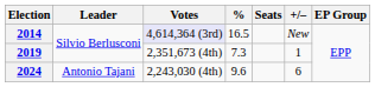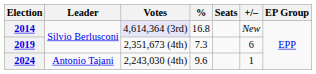 <table class="wikitable" style="text-align:center">
 <tr>
 <th>Election</th>
 <th>Leader</th>
 <th>Votes</th>
 <th>%</th>
 <th>Seats</th>
 <th>+/–</th>
 <th>EP Group</th>
 </tr>
 <tr>
 <th><a href='#'>2014</a></th>
 <td rowspan="2"><a href='#'>Silvio Berlusconi</a></td>
 <td style="background: lavender;">4,614,364 (3rd)</td>
-<td>16.5</td>
+<td>16.8</td>
 <td></td>
 <td><em>New</em></td>
 <td rowspan="3"><a href='#'>EPP</a></td>
 </tr>
 <tr>
 <th><a href='#'>2019</a></th>
 <td>2,351,673 (4th)</td>
 <td>7.3</td>
 <td></td>
-<td> 1</td>
+<td> 6</td>
 </tr>
 <tr>
 <th><a href='#'>2024</a></th>
 <td><a href='#'>Antonio Tajani</a></td>
 <td>2,243,030 (4th)</td>
 <td>9.6</td>
 <td></td>
-<td> 6</td>
+<td> 1</td>
 </tr>
 </table>
